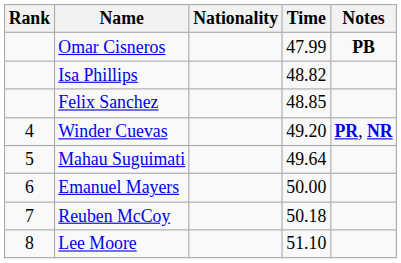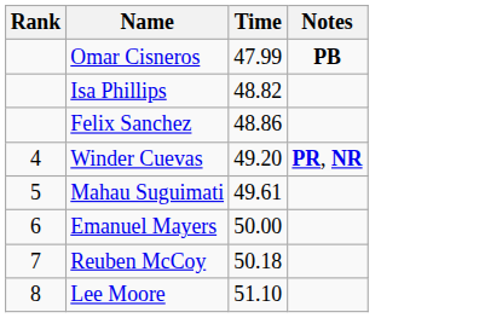 <table class="wikitable sortable" style="text-align:center">
 <tr>
 <th>Rank</th>
 <th>Name</th>
-<th>Nationality</th>
 <th>Time</th>
 <th>Notes</th>
 </tr>
 <tr>
 <td></td>
 <td align=left><a href='#'>Omar Cisneros</a></td>
-<td align=left></td>
 <td>47.99</td>
 <td><strong>PB</strong></td>
 </tr>
 <tr>
 <td></td>
 <td align=left><a href='#'>Isa Phillips</a></td>
-<td align=left></td>
 <td>48.82</td>
 <td></td>
 </tr>
 <tr>
 <td></td>
 <td align=left><a href='#'>Felix Sanchez</a></td>
-<td align=left></td>
-<td>48.85</td>
+<td>48.86</td>
 <td></td>
 </tr>
 <tr>
 <td>4</td>
 <td align=left><a href='#'>Winder Cuevas</a></td>
-<td align=left></td>
 <td>49.20</td>
 <td><strong><a href='#'>PR</a></strong>, <strong><a href='#'>NR</a></strong></td>
 </tr>
 <tr>
 <td>5</td>
 <td align=left><a href='#'>Mahau Suguimati</a></td>
-<td align=left></td>
-<td>49.64</td>
+<td>49.61</td>
 <td></td>
 </tr>
 <tr>
 <td>6</td>
 <td align=left><a href='#'>Emanuel Mayers</a></td>
-<td align=left></td>
 <td>50.00</td>
 <td></td>
 </tr>
 <tr>
 <td>7</td>
 <td align=left><a href='#'>Reuben McCoy</a></td>
-<td align=left></td>
 <td>50.18</td>
 <td></td>
 </tr>
 <tr>
 <td>8</td>
 <td align=left><a href='#'>Lee Moore</a></td>
-<td align=left></td>
 <td>51.10</td>
 <td></td>
 </tr>
 </table>
